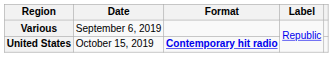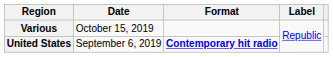 <table class="wikitable plainrowheaders">
 <tr>
 <th scope="col">Region</th>
 <th scope="col">Date</th>
 <th scope="col">Format</th>
 <th scope="col">Label</th>
 <th scope="col"></th>
 </tr>
 <tr>
 <th scope="row">Various</th>
-<td>September 6, 2019</td>
+<td>October 15, 2019</td>
 <td></td>
 <td rowspan="2"><a href='#'>Republic</a></td>
 <td></td>
 </tr>
 <tr>
 <th scope="row">United States</th>
-<td>October 15, 2019</td>
+<td>September 6, 2019</td>
 <td><strong><a href='#'>Contemporary hit radio</a></strong></td>
 <td></td>
 </tr>
 </table>
